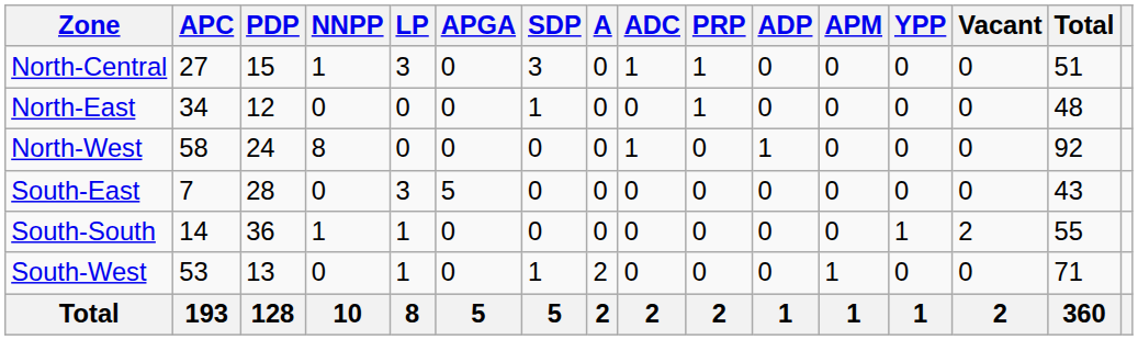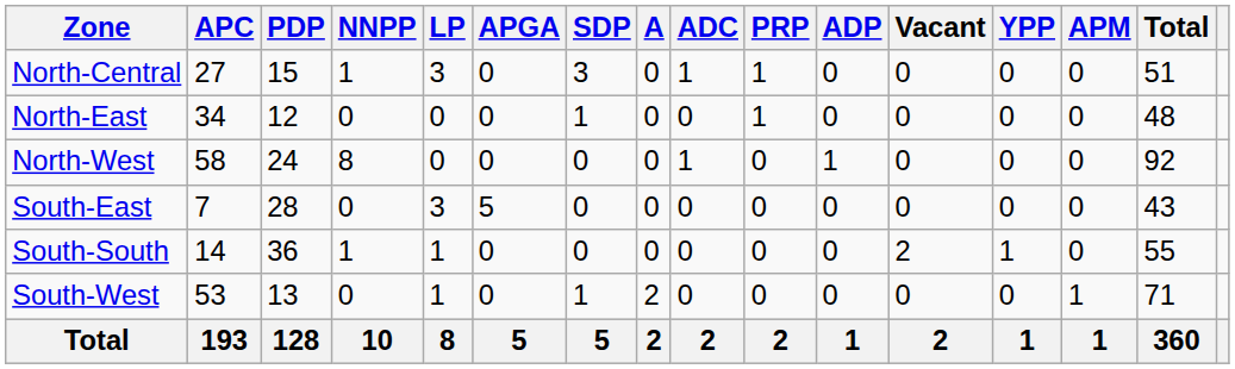 <table class= "wikitable sortable">
 <tr>
 <th><a href='#'>Zone</a></th>
 <th><a href='#'>APC</a></th>
 <th><a href='#'>PDP</a></th>
 <th><a href='#'>NNPP</a></th>
 <th><a href='#'>LP</a></th>
 <th><a href='#'>APGA</a></th>
 <th><a href='#'>SDP</a></th>
 <th><a href='#'>A</a></th>
 <th><a href='#'>ADC</a></th>
 <th><a href='#'>PRP</a></th>
 <th><a href='#'>ADP</a></th>
+<th>Vacant</th>
+<th><a href='#'>YPP</a></th>
 <th><a href='#'>APM</a></th>
-<th><a href='#'>YPP</a></th>
-<th>Vacant</th>
 <th>Total</th>
 <th></th>
 </tr>
 <tr>
 <td><a href='#'>North-Central</a></td>
 <td>27</td>
 <td>15</td>
 <td>1</td>
 <td>3</td>
 <td>0</td>
 <td>3</td>
 <td>0</td>
 <td>1</td>
 <td>1</td>
 <td>0</td>
 <td>0</td>
 <td>0</td>
 <td>0</td>
 <td>51</td>
 <td></td>
 </tr>
 <tr>
 <td><a href='#'>North-East</a></td>
 <td>34</td>
 <td>12</td>
 <td>0</td>
 <td>0</td>
 <td>0</td>
 <td>1</td>
 <td>0</td>
 <td>0</td>
 <td>1</td>
 <td>0</td>
 <td>0</td>
 <td>0</td>
 <td>0</td>
 <td>48</td>
 <td></td>
 </tr>
 <tr>
 <td><a href='#'>North-West</a></td>
 <td>58</td>
 <td>24</td>
 <td>8</td>
 <td>0</td>
 <td>0</td>
 <td>0</td>
 <td>0</td>
 <td>1</td>
 <td>0</td>
 <td>1</td>
 <td>0</td>
 <td>0</td>
 <td>0</td>
 <td>92</td>
 <td></td>
 </tr>
 <tr>
 <td><a href='#'>South-East</a></td>
 <td>7</td>
 <td>28</td>
 <td>0</td>
 <td>3</td>
 <td>5</td>
 <td>0</td>
 <td>0</td>
 <td>0</td>
 <td>0</td>
 <td>0</td>
 <td>0</td>
 <td>0</td>
 <td>0</td>
 <td>43</td>
 <td></td>
 </tr>
 <tr>
 <td><a href='#'>South-South</a></td>
 <td>14</td>
 <td>36</td>
 <td>1</td>
 <td>1</td>
 <td>0</td>
 <td>0</td>
 <td>0</td>
 <td>0</td>
 <td>0</td>
 <td>0</td>
+<td>2</td>
+<td>1</td>
 <td>0</td>
-<td>1</td>
-<td>2</td>
 <td>55</td>
 <td></td>
 </tr>
 <tr>
 <td><a href='#'>South-West</a></td>
 <td>53</td>
 <td>13</td>
 <td>0</td>
 <td>1</td>
 <td>0</td>
 <td>1</td>
 <td>2</td>
 <td>0</td>
 <td>0</td>
 <td>0</td>
-<td>1</td>
 <td>0</td>
 <td>0</td>
+<td>1</td>
 <td>71</td>
 <td></td>
 </tr>
 <tr>
 <th>Total</th>
 <th> 193</th>
 <th> 128</th>
 <th>10</th>
 <th>  8</th>
 <th>5</th>
 <th> 5</th>
 <th>   2</th>
 <th> 2</th>
 <th> 2</th>
 <th> 1</th>
+<th>2</th>
 <th> 1</th>
 <th> 1</th>
-<th>2</th>
 <th>360</th>
 <th></th>
 </tr>
 </table>
